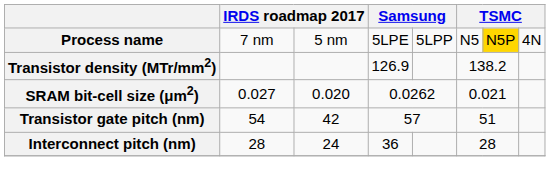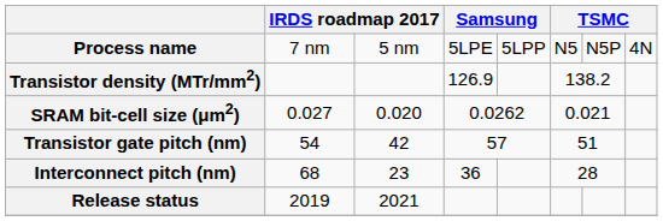 <table class="wikitable" style="text-align:center">
 <tr>
 <th></th>
 <th colspan=2><a href='#'>IRDS</a> roadmap 2017</th>
 <th colspan=2><a href='#'>Samsung</a></th>
 <th colspan="3"><a href='#'>TSMC</a></th>
 </tr>
 <tr>
 <th>Process name</th>
 <td>7 nm</td>
 <td>5 nm</td>
 <td>5LPE</td>
 <td>5LPP</td>
 <td>N5</td>
-<td style="background: gold;">N5P</td>
+<td>N5P</td>
 <td>4N</td>
 </tr>
 <tr>
 <th>Transistor density (MTr/mm<sup>2</sup>)</th>
 <td></td>
 <td></td>
 <td>126.9</td>
 <td></td>
 <td colspan=2>138.2</td>
 <td></td>
 </tr>
 <tr>
 <th>SRAM bit-cell size (μm<sup>2</sup>)</th>
 <td>0.027</td>
 <td>0.020</td>
 <td colspan=2>0.0262</td>
 <td colspan=2>0.021</td>
 <td></td>
 </tr>
 <tr>
 <th>Transistor gate pitch (nm)</th>
 <td>54</td>
 <td>42</td>
 <td colspan=2>57</td>
 <td colspan=2>51</td>
 <td></td>
 </tr>
 <tr>
 <th>Interconnect pitch (nm)</th>
-<td>28</td>
-<td>24</td>
+<td>68</td>
+<td>23</td>
 <td>36</td>
 <td></td>
 <td colspan=2>28</td>
 <td></td>
 </tr>
 <tr>
+<th>Release status</th>
+<td>2019</td>
+<td>2021</td>
+<td></td>
+<td></td>
+<td></td>
+<td></td>
+<td></td>
+</tr>
+<tr>
 </tr>
 </table>
